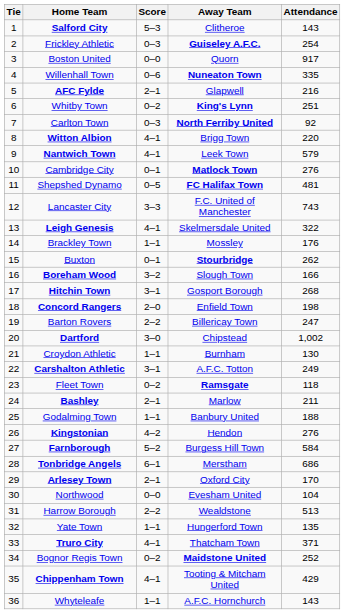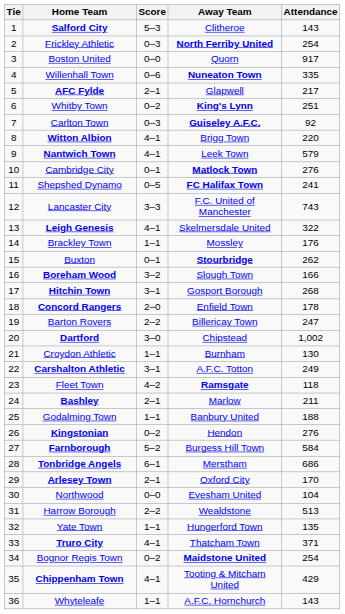 <table class="wikitable" style="text-align:center;">
 <tr>
 <th width=20>Tie</th>
 <th width=175>Home Team</th>
 <th width=20>Score</th>
 <th width=175>Away Team</th>
 <th width=20>Attendance</th>
 </tr>
 <tr>
 <td>1</td>
 <td><strong><a href='#'>Salford City</a></strong></td>
 <td>5–3</td>
 <td><a href='#'>Clitheroe</a></td>
 <td>143</td>
 </tr>
 <tr>
 <td>2</td>
 <td><a href='#'>Frickley Athletic</a></td>
 <td>0–3</td>
-<td><strong><a href='#'>Guiseley A.F.C.</a></strong></td>
+<td><strong><a href='#'>North Ferriby United</a></strong></td>
 <td>254</td>
 </tr>
 <tr>
 <td>3</td>
 <td><a href='#'>Boston United</a></td>
 <td>0–0</td>
 <td><a href='#'>Quorn</a></td>
 <td>917</td>
 </tr>
 <tr>
 <td>4</td>
 <td><a href='#'>Willenhall Town</a></td>
 <td>0–6</td>
 <td><strong><a href='#'>Nuneaton Town</a></strong></td>
 <td>335</td>
 </tr>
 <tr>
 <td>5</td>
 <td><strong><a href='#'>AFC Fylde</a></strong></td>
 <td>2–1</td>
 <td><a href='#'>Glapwell</a></td>
-<td>216</td>
+<td>217</td>
 </tr>
 <tr>
 <td>6</td>
 <td><a href='#'>Whitby Town</a></td>
 <td>0–2</td>
 <td><strong><a href='#'>King's Lynn</a></strong></td>
 <td>251</td>
 </tr>
 <tr>
 <td>7</td>
 <td><a href='#'>Carlton Town</a></td>
 <td>0–3</td>
-<td><strong><a href='#'>North Ferriby United</a></strong></td>
+<td><strong><a href='#'>Guiseley A.F.C.</a></strong></td>
 <td>92</td>
 </tr>
 <tr>
 <td>8</td>
 <td><strong><a href='#'>Witton Albion</a></strong></td>
 <td>4–1</td>
 <td><a href='#'>Brigg Town</a></td>
 <td>220</td>
 </tr>
 <tr>
 <td>9</td>
 <td><strong><a href='#'>Nantwich Town</a></strong></td>
 <td>4–1</td>
 <td><a href='#'>Leek Town</a></td>
 <td>579</td>
 </tr>
 <tr>
 <td>10</td>
 <td><a href='#'>Cambridge City</a></td>
 <td>0–1</td>
 <td><strong><a href='#'>Matlock Town</a></strong></td>
 <td>276</td>
 </tr>
 <tr>
 <td>11</td>
 <td><a href='#'>Shepshed Dynamo</a></td>
 <td>0–5</td>
 <td><strong><a href='#'>FC Halifax Town</a></strong></td>
-<td>481</td>
+<td>241</td>
 </tr>
 <tr>
 <td>12</td>
 <td><a href='#'>Lancaster City</a></td>
 <td>3–3</td>
 <td><a href='#'>F.C. United of Manchester</a></td>
 <td>743</td>
 </tr>
 <tr>
 <td>13</td>
 <td><strong><a href='#'>Leigh Genesis</a></strong></td>
 <td>4–1</td>
 <td><a href='#'>Skelmersdale United</a></td>
 <td>322</td>
 </tr>
 <tr>
 <td>14</td>
 <td><a href='#'>Brackley Town</a></td>
 <td>1–1</td>
 <td><a href='#'>Mossley</a></td>
 <td>176</td>
 </tr>
 <tr>
 <td>15</td>
 <td><a href='#'>Buxton</a></td>
 <td>0–1</td>
 <td><strong><a href='#'>Stourbridge</a></strong></td>
 <td>262</td>
 </tr>
 <tr>
 <td>16</td>
 <td><strong><a href='#'>Boreham Wood</a></strong></td>
 <td>3–2</td>
 <td><a href='#'>Slough Town</a></td>
 <td>166</td>
 </tr>
 <tr>
 <td>17</td>
 <td><strong><a href='#'>Hitchin Town</a></strong></td>
 <td>3–1</td>
 <td><a href='#'>Gosport Borough</a></td>
 <td>268</td>
 </tr>
 <tr>
 <td>18</td>
 <td><strong><a href='#'>Concord Rangers</a></strong></td>
 <td>2–0</td>
 <td><a href='#'>Enfield Town</a></td>
-<td>198</td>
+<td>178</td>
 </tr>
 <tr>
 <td>19</td>
 <td><a href='#'>Barton Rovers</a></td>
 <td>2–2</td>
 <td><a href='#'>Billericay Town</a></td>
 <td>247</td>
 </tr>
 <tr>
 <td>20</td>
 <td><strong><a href='#'>Dartford</a></strong></td>
 <td>3–0</td>
 <td><a href='#'>Chipstead</a></td>
 <td>1,002</td>
 </tr>
 <tr>
 <td>21</td>
 <td><a href='#'>Croydon Athletic</a></td>
 <td>1–1</td>
 <td><a href='#'>Burnham</a></td>
 <td>130</td>
 </tr>
 <tr>
 <td>22</td>
 <td><strong><a href='#'>Carshalton Athletic</a></strong></td>
 <td>3–1</td>
 <td><a href='#'>A.F.C. Totton</a></td>
 <td>249</td>
 </tr>
 <tr>
 <td>23</td>
 <td><a href='#'>Fleet Town</a></td>
-<td>0–2</td>
+<td>4–2</td>
 <td><strong><a href='#'>Ramsgate</a></strong></td>
 <td>118</td>
 </tr>
 <tr>
 <td>24</td>
 <td><strong><a href='#'>Bashley</a></strong></td>
 <td>2–1</td>
 <td><a href='#'>Marlow</a></td>
 <td>211</td>
 </tr>
 <tr>
 <td>25</td>
 <td><a href='#'>Godalming Town</a></td>
 <td>1–1</td>
 <td><a href='#'>Banbury United</a></td>
 <td>188</td>
 </tr>
 <tr>
 <td>26</td>
 <td><strong><a href='#'>Kingstonian</a></strong></td>
-<td>4–2</td>
+<td>0–2</td>
 <td><a href='#'>Hendon</a></td>
 <td>276</td>
 </tr>
 <tr>
 <td>27</td>
 <td><strong><a href='#'>Farnborough</a></strong></td>
 <td>5–2</td>
 <td><a href='#'>Burgess Hill Town</a></td>
 <td>584</td>
 </tr>
 <tr>
 <td>28</td>
 <td><strong><a href='#'>Tonbridge Angels</a></strong></td>
 <td>6–1</td>
 <td><a href='#'>Merstham</a></td>
 <td>686</td>
 </tr>
 <tr>
 <td>29</td>
 <td><strong><a href='#'>Arlesey Town</a></strong></td>
 <td>2–1</td>
 <td><a href='#'>Oxford City</a></td>
 <td>170</td>
 </tr>
 <tr>
 <td>30</td>
 <td><a href='#'>Northwood</a></td>
 <td>0–0</td>
 <td><a href='#'>Evesham United</a></td>
 <td>104</td>
 </tr>
 <tr>
 <td>31</td>
 <td><a href='#'>Harrow Borough</a></td>
 <td>2–2</td>
 <td><a href='#'>Wealdstone</a></td>
 <td>513</td>
 </tr>
 <tr>
 <td>32</td>
 <td><a href='#'>Yate Town</a></td>
 <td>1–1</td>
 <td><a href='#'>Hungerford Town</a></td>
 <td>135</td>
 </tr>
 <tr>
 <td>33</td>
 <td><strong><a href='#'>Truro City</a></strong></td>
 <td>4–1</td>
 <td><a href='#'>Thatcham Town</a></td>
 <td>371</td>
 </tr>
 <tr>
 <td>34</td>
 <td><a href='#'>Bognor Regis Town</a></td>
 <td>0–2</td>
 <td><strong><a href='#'>Maidstone United</a></strong></td>
-<td>252</td>
+<td>254</td>
 </tr>
 <tr>
 <td>35</td>
 <td><strong><a href='#'>Chippenham Town</a></strong></td>
 <td>4–1</td>
 <td><a href='#'>Tooting & Mitcham United</a></td>
 <td>429</td>
 </tr>
 <tr>
 <td>36</td>
 <td><a href='#'>Whyteleafe</a></td>
 <td>1–1</td>
 <td><a href='#'>A.F.C. Hornchurch</a></td>
 <td>143</td>
 </tr>
 </table>
